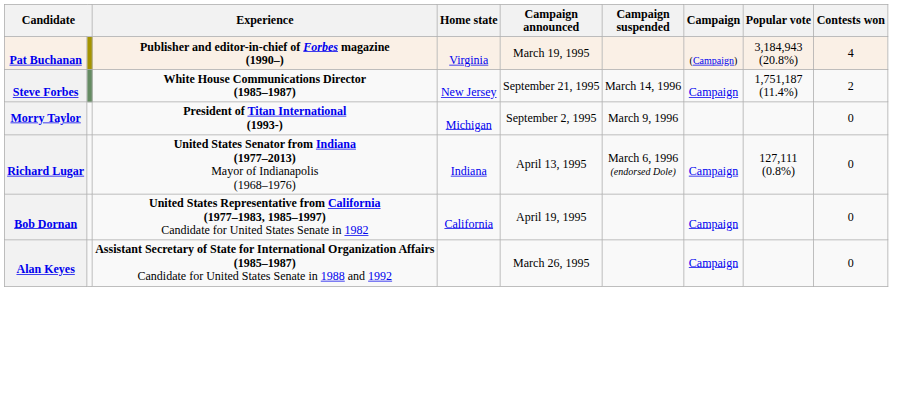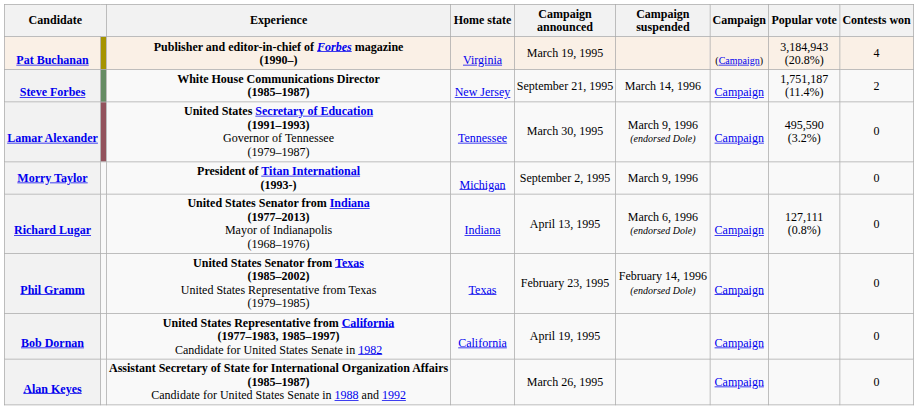 <table class="wikitable sortable" style="text-align:center">
 <tr>
 <th colspan="2">Candidate</th>
 <th class="unsortable">Experience</th>
 <th>Home state</th>
 <th>Campaign<br>announced</th>
 <th>Campaign <br>suspended</th>
 <th data-sort-type="date">Campaign</th>
 <th>Popular vote</th>
 <th>Contests won</th>
 </tr>
 <tr style="background:linen;">
 <th style="background:linen;" scope="row" data-sort-=""><br><a href='#'>Pat Buchanan</a></th>
 <td style="background:#a59400;"></td>
 <td><strong>Publisher and editor-in-chief of <em><a href='#'>Forbes</a></em> magazine<br>(1990–)</strong></td>
 <td><br><a href='#'>Virginia</a></td>
 <td>March 19, 1995</td>
 <td></td>
 <td data-sort-value="0"><br><small>(<a href='#'>Campaign</a>)</small></td>
 <td data-sort-value="3,184,943">3,184,943<br>(20.8%)</td>
 <td data-sort-value="4">4</td>
 </tr>
 <tr>
 <th><br><a href='#'>Steve Forbes</a></th>
 <td style="background:#668c63;"></td>
 <td><strong>White House Communications Director<br>(1985–1987)</strong></td>
 <td><br><a href='#'>New Jersey</a></td>
 <td>September 21, 1995</td>
 <td>March 14, 1996</td>
 <td><br><a href='#'>Campaign</a></td>
 <td data-sort-value="1,751,187">1,751,187<br>(11.4%)</td>
 <td data-sort-value="2">2</td>
 </tr>
 <tr>
+<th><br><a href='#'>Lamar Alexander</a></th>
+<td style="background:#93535d;"></td>
+<td><strong>United States <a href='#'>Secretary of Education</a><br>(1991–1993)</strong><br>Governor of Tennessee<br>(1979–1987)</td>
+<td><br><a href='#'>Tennessee</a></td>
+<td>March 30, 1995</td>
+<td>March 9, 1996<br><em><small>(endorsed Dole)</small></em></td>
+<td><br><a href='#'>Campaign</a></td>
+<td data-sort-value="495,590">495,590<br>(3.2%)</td>
+<td data-sort-value="0">0</td>
+</tr>
+<tr>
 <th><a href='#'>Morry Taylor</a></th>
 <td></td>
 <td><strong>President of <a href='#'>Titan International</a><br>(1993-)</strong></td>
 <td><br><a href='#'>Michigan</a></td>
 <td>September 2, 1995</td>
 <td>March 9, 1996</td>
 <td></td>
 <td></td>
 <td>0</td>
 </tr>
 <tr>
 <th><br><a href='#'>Richard Lugar</a></th>
 <td></td>
 <td><strong>United States Senator from <a href='#'>Indiana</a><br>(1977–2013)</strong><br>Mayor of Indianapolis<br>(1968–1976)</td>
 <td><br><a href='#'>Indiana</a></td>
 <td>April 13, 1995</td>
 <td>March 6, 1996<br><em><small>(endorsed Dole)</small></em></td>
 <td><br><a href='#'>Campaign</a></td>
 <td data-sort-value="127,111">127,111<br>(0.8%)</td>
 <td data-sort-value="0">0</td>
+</tr>
+<tr>
+<th><br><a href='#'>Phil Gramm</a></th>
+<td></td>
+<td><strong>United States Senator from <a href='#'>Texas</a><br>(1985–2002)</strong><br>United States Representative from Texas<br>(1979–1985)</td>
+<td><br><a href='#'>Texas</a></td>
+<td>February 23, 1995</td>
+<td>February 14, 1996<br><em><small>(endorsed Dole)</small></em></td>
+<td><br><a href='#'>Campaign</a></td>
+<td></td>
+<td>0</td>
 </tr>
 <tr>
 <th><br><a href='#'>Bob Dornan</a></th>
 <td></td>
 <td><strong>United States Representative from <a href='#'>California</a><br>(1977–1983, 1985–1997)</strong><br>Candidate for United States Senate in <a href='#'>1982</a></td>
 <td><br><a href='#'>California</a></td>
 <td>April 19, 1995</td>
 <td></td>
 <td><br><a href='#'>Campaign</a></td>
 <td></td>
 <td>0</td>
 </tr>
 <tr>
 <th><br><a href='#'>Alan Keyes</a></th>
 <td></td>
 <td><strong>Assistant Secretary of State for International Organization Affairs<br>(1985–1987)</strong><br>Candidate for United States Senate in <a href='#'>1988</a> and <a href='#'>1992</a></td>
 <td></td>
 <td>March 26, 1995</td>
 <td></td>
 <td><a href='#'>Campaign</a></td>
 <td></td>
 <td>0</td>
 </tr>
 </table>
